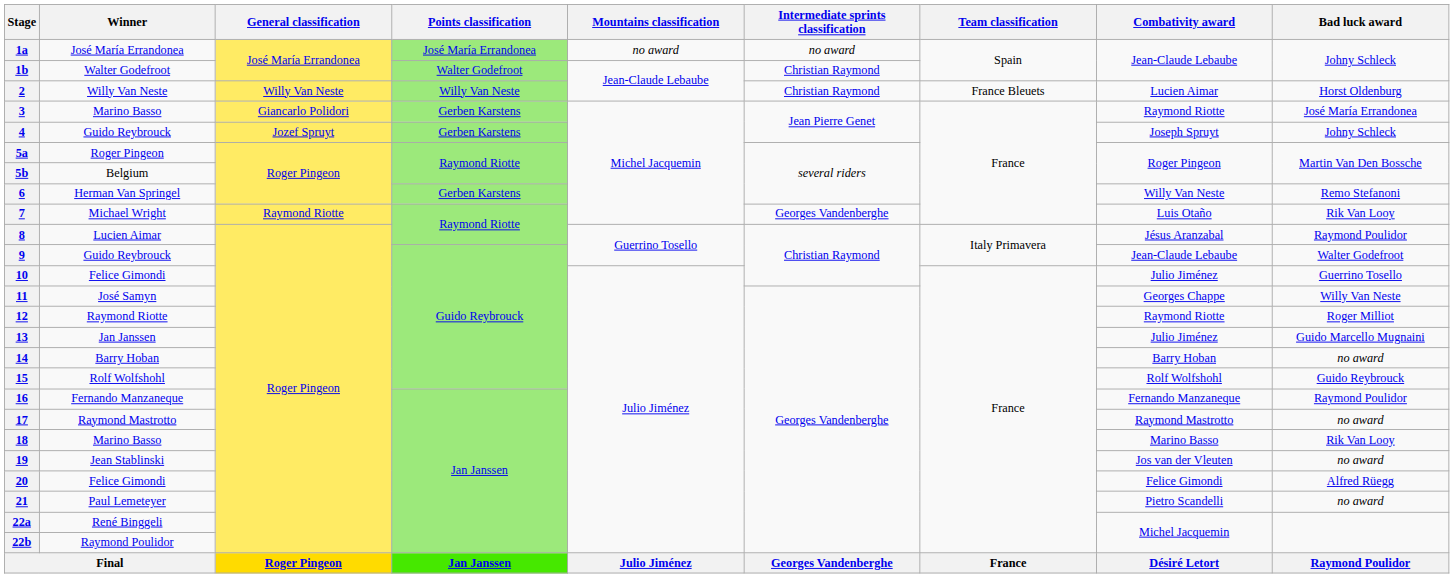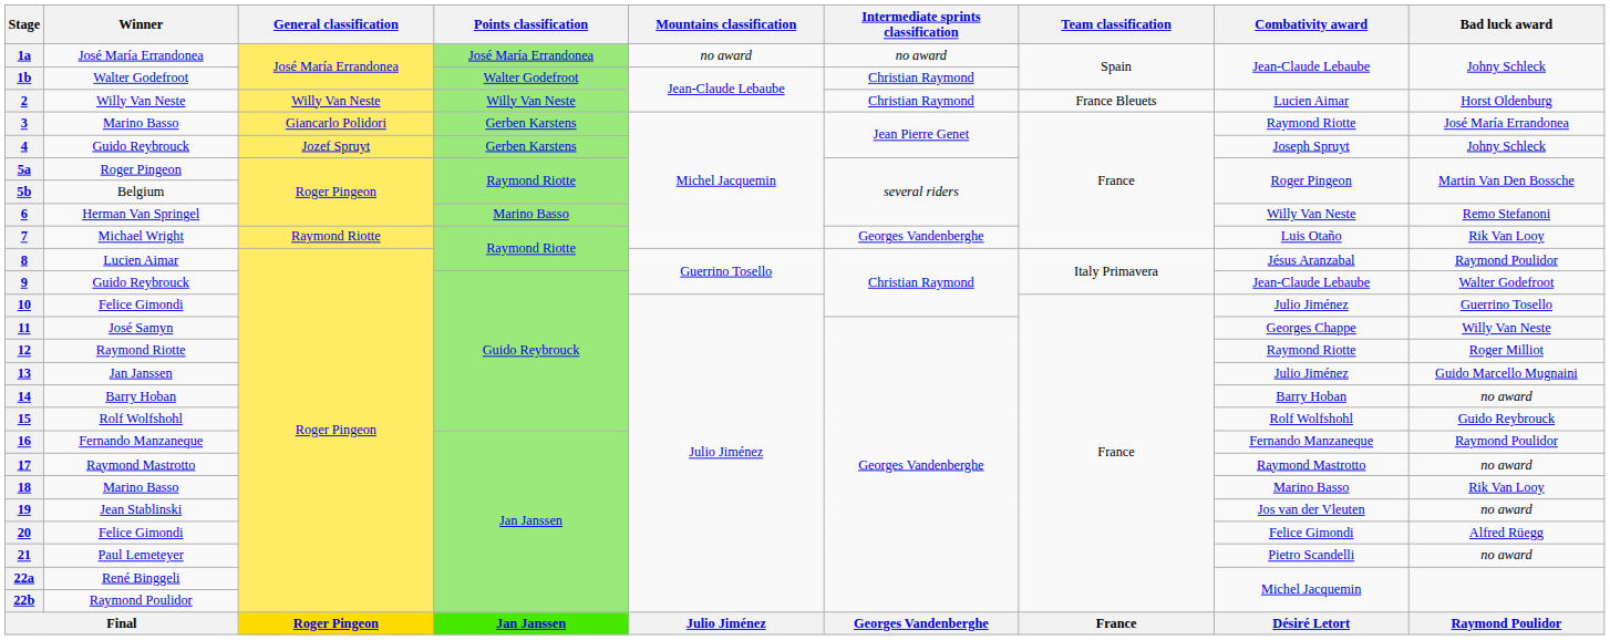 <table class="wikitable" style="text-align:center; font-size:smaller; clear:both;">
 <tr>
 <th scope="col" style="width:1%;">Stage</th>
 <th scope="col" style="width:12%;">Winner</th>
 <th scope="col" style="width:12%;"><a href='#'>General classification</a><br></th>
 <th scope="col" style="width:12%;"><a href='#'>Points classification</a><br></th>
 <th scope="col" style="width:12%;"><a href='#'>Mountains classification</a></th>
 <th scope="col" style="width:12%;"><a href='#'>Intermediate sprints classification</a></th>
 <th scope="col" style="width:12%;"><a href='#'>Team classification</a></th>
 <th scope="col" style="width:12%;"><a href='#'>Combativity award</a></th>
 <th scope="col" style="width:12%;">Bad luck award</th>
 </tr>
 <tr>
 <th scope="row"><a href='#'>1a</a></th>
 <td><a href='#'>José María Errandonea</a></td>
 <td style="background:#FFEB64;" rowspan="2"><a href='#'>José María Errandonea</a></td>
 <td style="background:#9CE97B;"><a href='#'>José María Errandonea</a></td>
 <td><em>no award</em></td>
 <td><em>no award</em></td>
 <td rowspan="2">Spain</td>
 <td rowspan="2"><a href='#'>Jean-Claude Lebaube</a></td>
 <td rowspan="2"><a href='#'>Johny Schleck</a></td>
 </tr>
 <tr>
 <th scope="row"><a href='#'>1b</a></th>
 <td><a href='#'>Walter Godefroot</a></td>
 <td style="background:#9CE97B;"><a href='#'>Walter Godefroot</a></td>
 <td rowspan="2"><a href='#'>Jean-Claude Lebaube</a></td>
 <td><a href='#'>Christian Raymond</a></td>
 </tr>
 <tr>
 <th scope="row"><a href='#'>2</a></th>
 <td><a href='#'>Willy Van Neste</a></td>
 <td style="background:#FFEB64;"><a href='#'>Willy Van Neste</a></td>
 <td style="background:#9CE97B;"><a href='#'>Willy Van Neste</a></td>
 <td><a href='#'>Christian Raymond</a></td>
 <td>France Bleuets</td>
 <td><a href='#'>Lucien Aimar</a></td>
 <td><a href='#'>Horst Oldenburg</a></td>
 </tr>
 <tr>
 <th scope="row"><a href='#'>3</a></th>
 <td><a href='#'>Marino Basso</a></td>
 <td style="background:#FFEB64;"><a href='#'>Giancarlo Polidori</a></td>
 <td style="background:#9CE97B;"><a href='#'>Gerben Karstens</a></td>
 <td rowspan="6"><a href='#'>Michel Jacquemin</a></td>
 <td rowspan="2"><a href='#'>Jean Pierre Genet</a></td>
 <td rowspan="6">France</td>
 <td><a href='#'>Raymond Riotte</a></td>
 <td><a href='#'>José María Errandonea</a></td>
 </tr>
 <tr>
 <th scope="row"><a href='#'>4</a></th>
 <td><a href='#'>Guido Reybrouck</a></td>
 <td style="background:#FFEB64;"><a href='#'>Jozef Spruyt</a></td>
 <td style="background:#9CE97B;"><a href='#'>Gerben Karstens</a></td>
 <td><a href='#'>Joseph Spruyt</a></td>
 <td><a href='#'>Johny Schleck</a></td>
 </tr>
 <tr>
 <th scope="row"><a href='#'>5a</a></th>
 <td><a href='#'>Roger Pingeon</a></td>
 <td style="background:#FFEB64;" rowspan="3"><a href='#'>Roger Pingeon</a></td>
 <td style="background:#9CE97B;" rowspan="2"><a href='#'>Raymond Riotte</a></td>
 <td rowspan="3"><em>several riders</em></td>
 <td rowspan="2"><a href='#'>Roger Pingeon</a></td>
 <td rowspan="2"><a href='#'>Martin Van Den Bossche</a></td>
 </tr>
 <tr>
 <th scope="row"><a href='#'>5b</a></th>
 <td>Belgium</td>
 </tr>
 <tr>
 <th scope="row"><a href='#'>6</a></th>
 <td><a href='#'>Herman Van Springel</a></td>
-<td style="background:#9CE97B;"><a href='#'>Gerben Karstens</a></td>
+<td style="background:#9CE97B;"><a href='#'>Marino Basso</a></td>
 <td><a href='#'>Willy Van Neste</a></td>
 <td><a href='#'>Remo Stefanoni</a></td>
 </tr>
 <tr>
 <th scope="row"><a href='#'>7</a></th>
 <td><a href='#'>Michael Wright</a></td>
 <td style="background:#FFEB64;"><a href='#'>Raymond Riotte</a></td>
 <td style="background:#9CE97B;" rowspan="2"><a href='#'>Raymond Riotte</a></td>
 <td><a href='#'>Georges Vandenberghe</a></td>
 <td><a href='#'>Luis Otaño</a></td>
 <td><a href='#'>Rik Van Looy</a></td>
 </tr>
 <tr>
 <th scope="row"><a href='#'>8</a></th>
 <td><a href='#'>Lucien Aimar</a></td>
 <td style="background:#FFEB64;" rowspan="16"><a href='#'>Roger Pingeon</a></td>
 <td rowspan="2"><a href='#'>Guerrino Tosello</a></td>
 <td rowspan="3"><a href='#'>Christian Raymond</a></td>
 <td rowspan="2">Italy Primavera</td>
 <td><a href='#'>Jésus Aranzabal</a></td>
 <td><a href='#'>Raymond Poulidor</a></td>
 </tr>
 <tr>
 <th scope="row"><a href='#'>9</a></th>
 <td><a href='#'>Guido Reybrouck</a></td>
 <td style="background:#9CE97B;" rowspan="7"><a href='#'>Guido Reybrouck</a></td>
 <td><a href='#'>Jean-Claude Lebaube</a></td>
 <td><a href='#'>Walter Godefroot</a></td>
 </tr>
 <tr>
 <th scope="row"><a href='#'>10</a></th>
 <td><a href='#'>Felice Gimondi</a></td>
 <td rowspan="14"><a href='#'>Julio Jiménez</a></td>
 <td rowspan="14">France</td>
 <td><a href='#'>Julio Jiménez</a></td>
 <td><a href='#'>Guerrino Tosello</a></td>
 </tr>
 <tr>
 <th scope="row"><a href='#'>11</a></th>
 <td><a href='#'>José Samyn</a></td>
 <td rowspan="13"><a href='#'>Georges Vandenberghe</a></td>
 <td><a href='#'>Georges Chappe</a></td>
 <td><a href='#'>Willy Van Neste</a></td>
 </tr>
 <tr>
 <th scope="row"><a href='#'>12</a></th>
 <td><a href='#'>Raymond Riotte</a></td>
 <td><a href='#'>Raymond Riotte</a></td>
 <td><a href='#'>Roger Milliot</a></td>
 </tr>
 <tr>
 <th scope="row"><a href='#'>13</a></th>
 <td><a href='#'>Jan Janssen</a></td>
 <td><a href='#'>Julio Jiménez</a></td>
 <td><a href='#'>Guido Marcello Mugnaini</a></td>
 </tr>
 <tr>
 <th scope="row"><a href='#'>14</a></th>
 <td><a href='#'>Barry Hoban</a></td>
 <td><a href='#'>Barry Hoban</a></td>
 <td><em>no award</em></td>
 </tr>
 <tr>
 <th scope="row"><a href='#'>15</a></th>
 <td><a href='#'>Rolf Wolfshohl</a></td>
 <td><a href='#'>Rolf Wolfshohl</a></td>
 <td><a href='#'>Guido Reybrouck</a></td>
 </tr>
 <tr>
 <th scope="row"><a href='#'>16</a></th>
 <td><a href='#'>Fernando Manzaneque</a></td>
 <td style="background:#9CE97B;" rowspan="8"><a href='#'>Jan Janssen</a></td>
 <td><a href='#'>Fernando Manzaneque</a></td>
 <td><a href='#'>Raymond Poulidor</a></td>
 </tr>
 <tr>
 <th scope="row"><a href='#'>17</a></th>
 <td><a href='#'>Raymond Mastrotto</a></td>
 <td><a href='#'>Raymond Mastrotto</a></td>
 <td><em>no award</em></td>
 </tr>
 <tr>
 <th scope="row"><a href='#'>18</a></th>
 <td><a href='#'>Marino Basso</a></td>
 <td><a href='#'>Marino Basso</a></td>
 <td><a href='#'>Rik Van Looy</a></td>
 </tr>
 <tr>
 <th scope="row"><a href='#'>19</a></th>
 <td><a href='#'>Jean Stablinski</a></td>
 <td><a href='#'>Jos van der Vleuten</a></td>
 <td><em>no award</em></td>
 </tr>
 <tr>
 <th scope="row"><a href='#'>20</a></th>
 <td><a href='#'>Felice Gimondi</a></td>
 <td><a href='#'>Felice Gimondi</a></td>
 <td><a href='#'>Alfred Rüegg</a></td>
 </tr>
 <tr>
 <th scope="row"><a href='#'>21</a></th>
 <td><a href='#'>Paul Lemeteyer</a></td>
 <td><a href='#'>Pietro Scandelli</a></td>
 <td><em>no award</em></td>
 </tr>
 <tr>
 <th scope="row"><a href='#'>22a</a></th>
 <td><a href='#'>René Binggeli</a></td>
 <td rowspan="2"><a href='#'>Michel Jacquemin</a></td>
 <td rowspan="2"></td>
 </tr>
 <tr>
 <th scope="row"><a href='#'>22b</a></th>
 <td><a href='#'>Raymond Poulidor</a></td>
 </tr>
 <tr>
 <th colspan="2">Final</th>
 <th style="background:#FFDB00;"><a href='#'>Roger Pingeon</a></th>
 <th style="background:#46E800;"><a href='#'>Jan Janssen</a></th>
 <th><a href='#'>Julio Jiménez</a></th>
 <th><a href='#'>Georges Vandenberghe</a></th>
 <th>France</th>
 <th><a href='#'>Désiré Letort</a></th>
 <th><a href='#'>Raymond Poulidor</a></th>
 </tr>
 </table>
